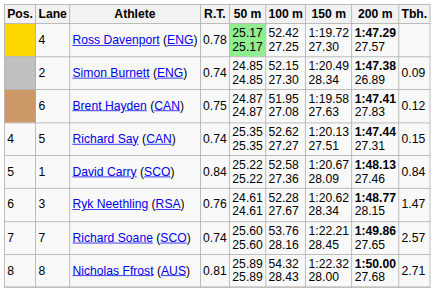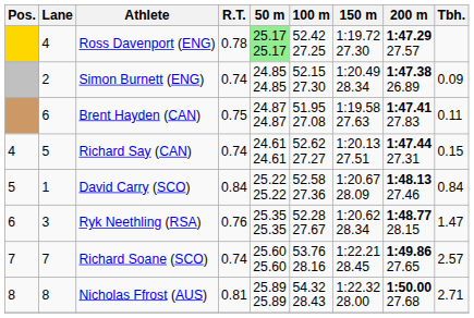 <table class="wikitable">
 <tr>
 <th>Pos.</th>
 <th>Lane</th>
 <th>Athlete</th>
 <th>R.T.</th>
 <th>50 m</th>
 <th>100 m</th>
 <th>150 m</th>
 <th>200 m</th>
 <th>Tbh.</th>
 </tr>
 <tr>
 <td style="text-align:center;background-color:gold;"></td>
 <td>4</td>
 <td> <a href='#'>Ross Davenport</a> (<a href='#'>ENG</a>)</td>
 <td>0.78</td>
 <td style="background: lightgreen;">25.17<br>25.17</td>
 <td>52.42<br>27.25</td>
 <td>1:19.72<br>27.30</td>
 <td><strong>1:47.29</strong><br>27.57</td>
 <td> </td>
 </tr>
 <tr>
 <td style="text-align:center;background-color:silver;"></td>
 <td>2</td>
 <td> <a href='#'>Simon Burnett</a> (<a href='#'>ENG</a>)</td>
 <td>0.74</td>
 <td>24.85<br>24.85</td>
 <td>52.15<br>27.30</td>
 <td>1:20.49<br>28.34</td>
 <td><strong>1:47.38</strong><br>26.89</td>
 <td>0.09</td>
 </tr>
 <tr>
 <td style="text-align:center;background-color:#cc9966;"></td>
 <td>6</td>
 <td> <a href='#'>Brent Hayden</a> (<a href='#'>CAN</a>)</td>
 <td>0.75</td>
 <td>24.87<br>24.87</td>
 <td>51.95<br>27.08</td>
 <td>1:19.58<br>27.63</td>
 <td><strong>1:47.41</strong><br>27.83</td>
-<td>0.12</td>
+<td>0.11</td>
 </tr>
 <tr>
 <td>4</td>
 <td>5</td>
 <td> <a href='#'>Richard Say</a> (<a href='#'>CAN</a>)</td>
 <td>0.74</td>
-<td>25.35<br>25.35</td>
+<td>24.61<br>24.61</td>
 <td>52.62<br>27.27</td>
 <td>1:20.13<br>27.51</td>
 <td><strong>1:47.44</strong><br>27.31</td>
 <td>0.15</td>
 </tr>
 <tr>
 <td>5</td>
 <td>1</td>
 <td> <a href='#'>David Carry</a> (<a href='#'>SCO</a>)</td>
 <td>0.84</td>
 <td>25.22<br>25.22</td>
 <td>52.58<br>27.36</td>
 <td>1:20.67<br>28.09</td>
 <td><strong>1:48.13</strong><br>27.46</td>
 <td>0.84</td>
 </tr>
 <tr>
 <td>6</td>
 <td>3</td>
 <td> <a href='#'>Ryk Neethling</a> (<a href='#'>RSA</a>)</td>
 <td>0.76</td>
-<td>24.61<br>24.61</td>
+<td>25.35<br>25.35</td>
 <td>52.28<br>27.67</td>
 <td>1:20.62<br>28.34</td>
 <td><strong>1:48.77</strong><br>28.15</td>
 <td>1.47</td>
 </tr>
 <tr>
 <td>7</td>
 <td>7</td>
 <td> <a href='#'>Richard Soane</a> (<a href='#'>SCO</a>)</td>
 <td>0.74</td>
 <td>25.60<br>25.60</td>
 <td>53.76<br>28.16</td>
 <td>1:22.21<br>28.45</td>
 <td><strong>1:49.86</strong><br>27.65</td>
 <td>2.57</td>
 </tr>
 <tr>
 <td>8</td>
 <td>8</td>
 <td> <a href='#'>Nicholas Ffrost</a> (<a href='#'>AUS</a>)</td>
 <td>0.81</td>
 <td>25.89<br>25.89</td>
 <td>54.32<br>28.43</td>
 <td>1:22.32<br>28.00</td>
 <td><strong>1:50.00</strong><br>27.68</td>
 <td>2.71</td>
 </tr>
 <tr>
 </tr>
 </table>
